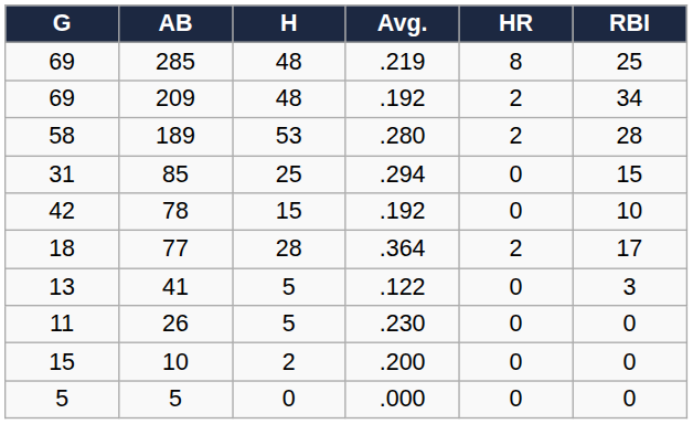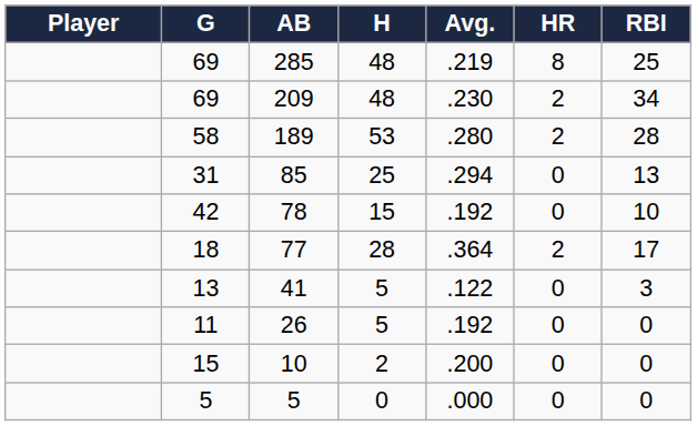 <table class="wikitable sortable">
 <tr>
+<th style="background:#1c2841; color:white; width:16%;">Player</th>
 <th style="background:#1c2841; color:white; width:9%;">G</th>
 <th style="background:#1c2841; color:white; width:9%;">AB</th>
 <th style="background:#1c2841; color:white; width:9%;">H</th>
 <th style="background:#1c2841; color:white; width:9%;">Avg.</th>
 <th style="background:#1c2841; color:white; width:9%;">HR</th>
 <th style="background:#1c2841; color:white; width:9%;">RBI</th>
 </tr>
 <tr style="text-align:center;">
+<td></td>
 <td>69</td>
 <td>285</td>
 <td>48</td>
 <td>.219</td>
 <td>8</td>
 <td>25</td>
 </tr>
 <tr align="center">
+<td></td>
 <td>69</td>
 <td>209</td>
 <td>48</td>
-<td>.192</td>
+<td>.230</td>
 <td>2</td>
 <td>34</td>
 </tr>
 <tr align="center">
+<td></td>
 <td>58</td>
 <td>189</td>
 <td>53</td>
 <td>.280</td>
 <td>2</td>
 <td>28</td>
 </tr>
 <tr align="center">
+<td></td>
 <td>31</td>
 <td>85</td>
 <td>25</td>
 <td>.294</td>
 <td>0</td>
-<td>15</td>
+<td>13</td>
 </tr>
 <tr align="center">
+<td></td>
 <td>42</td>
 <td>78</td>
 <td>15</td>
 <td>.192</td>
 <td>0</td>
 <td>10</td>
 </tr>
 <tr align="center">
+<td></td>
 <td>18</td>
 <td>77</td>
 <td>28</td>
 <td>.364</td>
 <td>2</td>
 <td>17</td>
 </tr>
 <tr align="center">
+<td></td>
 <td>13</td>
 <td>41</td>
 <td>5</td>
 <td>.122</td>
 <td>0</td>
 <td>3</td>
 </tr>
 <tr align="center">
+<td></td>
 <td>11</td>
 <td>26</td>
 <td>5</td>
-<td>.230</td>
+<td>.192</td>
 <td>0</td>
 <td>0</td>
 </tr>
 <tr align="center">
+<td></td>
 <td>15</td>
 <td>10</td>
 <td>2</td>
 <td>.200</td>
 <td>0</td>
 <td>0</td>
 </tr>
 <tr align="center">
+<td></td>
 <td>5</td>
 <td>5</td>
 <td>0</td>
 <td>.000</td>
 <td>0</td>
 <td>0</td>
 </tr>
 </table>
